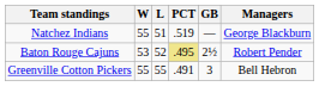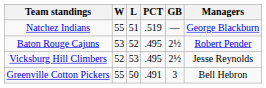 <table class="wikitable" style="text-align:center">
 <tr>
 <th>Team standings</th>
 <th>W</th>
 <th>L</th>
 <th>PCT</th>
 <th>GB</th>
 <th>Managers</th>
 </tr>
 <tr>
 <td><a href='#'>Natchez Indians</a></td>
 <td>55</td>
 <td>51</td>
 <td>.519</td>
 <td>—</td>
 <td><a href='#'>George Blackburn</a></td>
 </tr>
 <tr>
 <td><a href='#'>Baton Rouge Cajuns</a></td>
 <td>53</td>
 <td>52</td>
-<td style="background: khaki;">.495</td>
+<td>.495</td>
 <td>2½</td>
 <td><a href='#'>Robert Pender</a></td>
 </tr>
 <tr>
+<td><a href='#'>Vicksburg Hill Climbers</a></td>
+<td>52</td>
+<td>53</td>
+<td>.495</td>
+<td>2½</td>
+<td>Jesse Reynolds</td>
+</tr>
+<tr>
 <td><a href='#'>Greenville Cotton Pickers</a></td>
 <td>55</td>
-<td>55</td>
+<td>50</td>
 <td>.491</td>
 <td>3</td>
 <td>Bell Hebron</td>
 </tr>
 </table>
